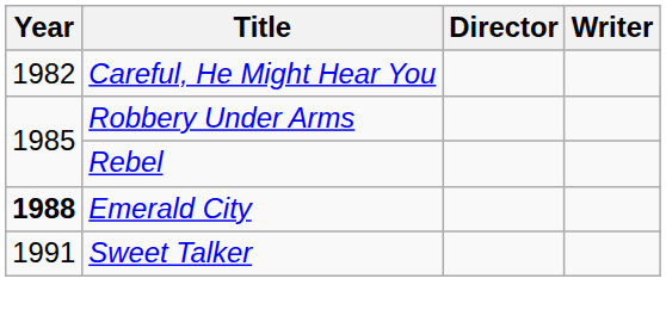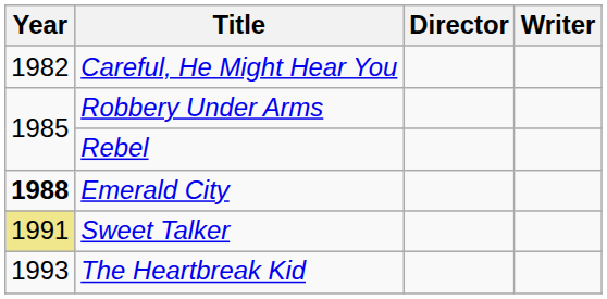 <table class="wikitable">
 <tr>
 <th>Year</th>
 <th>Title</th>
 <th>Director</th>
 <th>Writer</th>
 </tr>
 <tr>
 <td>1982</td>
 <td><em><a href='#'>Careful, He Might Hear You</a></em></td>
 <td></td>
 <td></td>
 </tr>
 <tr>
 <td rowspan="2">1985</td>
 <td><em><a href='#'>Robbery Under Arms</a></em></td>
 <td></td>
 <td></td>
 </tr>
 <tr>
 <td><em><a href='#'>Rebel</a></em></td>
 <td></td>
 <td></td>
 </tr>
 <tr>
 <td><strong>1988</strong></td>
 <td><em><a href='#'>Emerald City</a></em></td>
 <td></td>
 <td></td>
 </tr>
 <tr>
-<td>1991</td>
+<td style="background: khaki;">1991</td>
 <td><em><a href='#'>Sweet Talker</a></em></td>
 <td></td>
 <td></td>
 </tr>
+<tr>
+<td>1993</td>
+<td><em><a href='#'>The Heartbreak Kid</a></em></td>
+<td></td>
+<td></td>
+</tr>
 </table>
